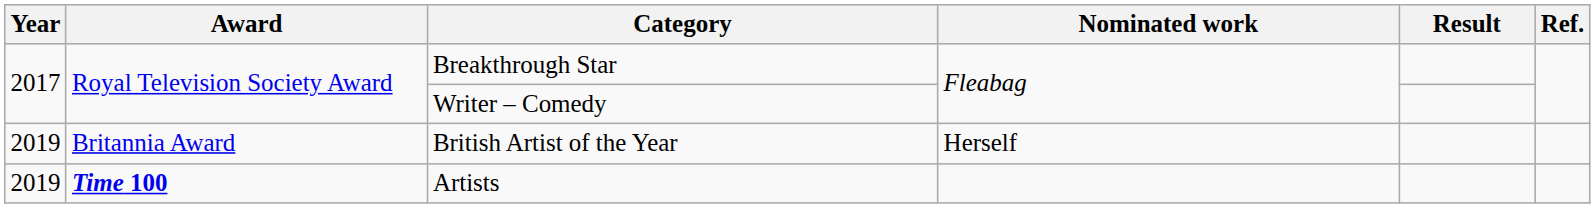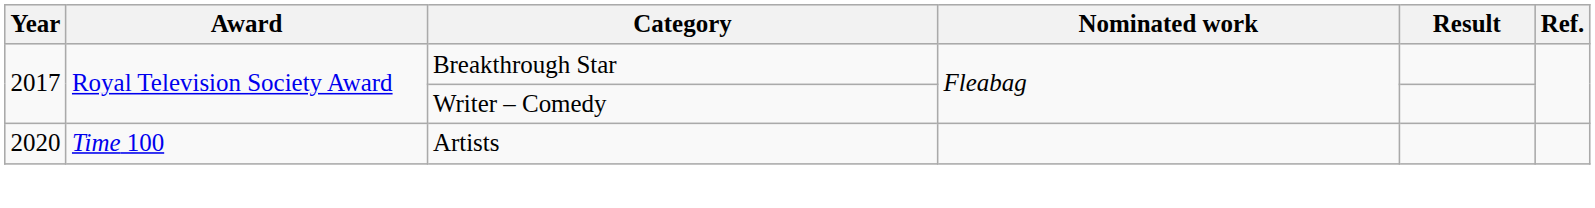 <table class=wikitable>
 <tr>
 <th scope="col" style="width:2em;">Year</th>
 <th scope="col" style="width:14em;">Award</th>
 <th scope="col" style="width:20em;">Category</th>
 <th scope="col" style="width:18em;">Nominated work</th>
 <th scope="col" style="width:5em;">Result</th>
 <th>Ref.</th>
 </tr>
 <tr>
 <td rowspan="2">2017</td>
 <td rowspan="2"><a href='#'>Royal Television Society Award</a></td>
 <td>Breakthrough Star</td>
 <td rowspan=2><em>Fleabag</em></td>
 <td></td>
 <td rowspan="2"></td>
 </tr>
 <tr>
 <td>Writer – Comedy</td>
 <td></td>
 </tr>
 <tr>
-<td>2019</td>
-<td><a href='#'>Britannia Award</a></td>
-<td>British Artist of the Year</td>
-<td>Herself</td>
-<td></td>
-<td></td>
-</tr>
-<tr>
-<td>2019</td>
-<td><strong><a href='#'><em>Time</em> 100</a></strong></td>
+<td>2020</td>
+<td><a href='#'><em>Time</em> 100</a></td>
 <td>Artists</td>
 <td></td>
 <td></td>
 <td></td>
 </tr>
 </table>
